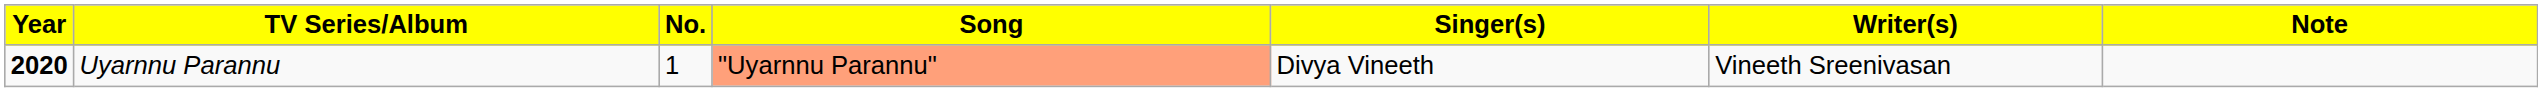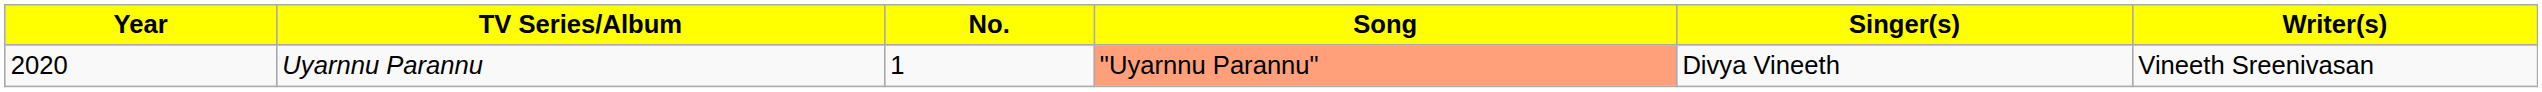 <table class="wikitable plainrowheaders" style="width:100%;" textcolor:#000;">
 <tr style="background:Yellow; text-align:center;">
 <td><strong>Year</strong></td>
 <td scope="col" style="width:24%;"><strong>TV Series/Album</strong></td>
 <td><strong>No.</strong></td>
 <td scope="col" style="width:23%;"><strong>Song</strong></td>
 <td scope="col" style="width:18%;"><strong>Singer(s)</strong></td>
 <td scope="col" style="width:16%;"><strong>Writer(s)</strong></td>
-<td scope="col" style="width:18%;"><strong>Note</strong></td>
 </tr>
 <tr>
-<td><strong>2020</strong></td>
+<td>2020</td>
 <td><em>Uyarnnu Parannu</em></td>
 <td>1</td>
 <td style="background: lightsalmon;">"Uyarnnu Parannu"</td>
 <td>Divya Vineeth</td>
 <td>Vineeth Sreenivasan</td>
-<td></td>
 </tr>
 </table>
